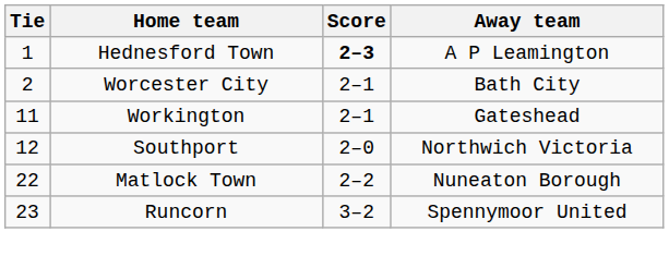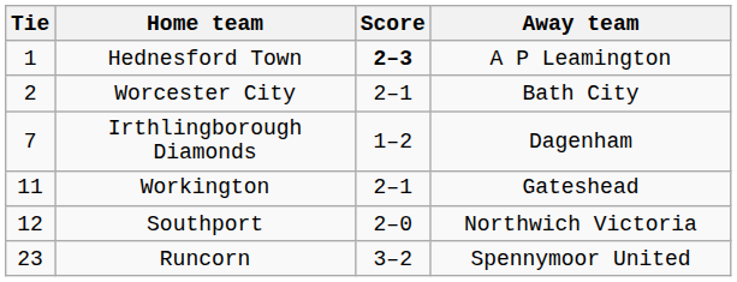 <table class="wikitable" style="text-align:center;">
 <tr>
 <th width=20>Tie</th>
 <th width=175>Home team</th>
 <th width=20>Score</th>
 <th width=175>Away team</th>
 </tr>
 <tr>
 <td>1</td>
 <td>Hednesford Town</td>
 <td><strong>2–3</strong></td>
 <td>A P Leamington</td>
 </tr>
 <tr>
 <td>2</td>
 <td>Worcester City</td>
 <td>2–1</td>
 <td>Bath City</td>
 </tr>
 <tr>
+<td>7</td>
+<td>Irthlingborough Diamonds</td>
+<td>1–2</td>
+<td>Dagenham</td>
+</tr>
+<tr>
 <td>11</td>
 <td>Workington</td>
 <td>2–1</td>
 <td>Gateshead</td>
 </tr>
 <tr>
 <td>12</td>
 <td>Southport</td>
 <td>2–0</td>
 <td>Northwich Victoria</td>
 </tr>
 <tr>
-<td>22</td>
-<td>Matlock Town</td>
-<td>2–2</td>
-<td>Nuneaton Borough</td>
-</tr>
-<tr>
 <td>23</td>
 <td>Runcorn</td>
 <td>3–2</td>
 <td>Spennymoor United</td>
 </tr>
 </table>
